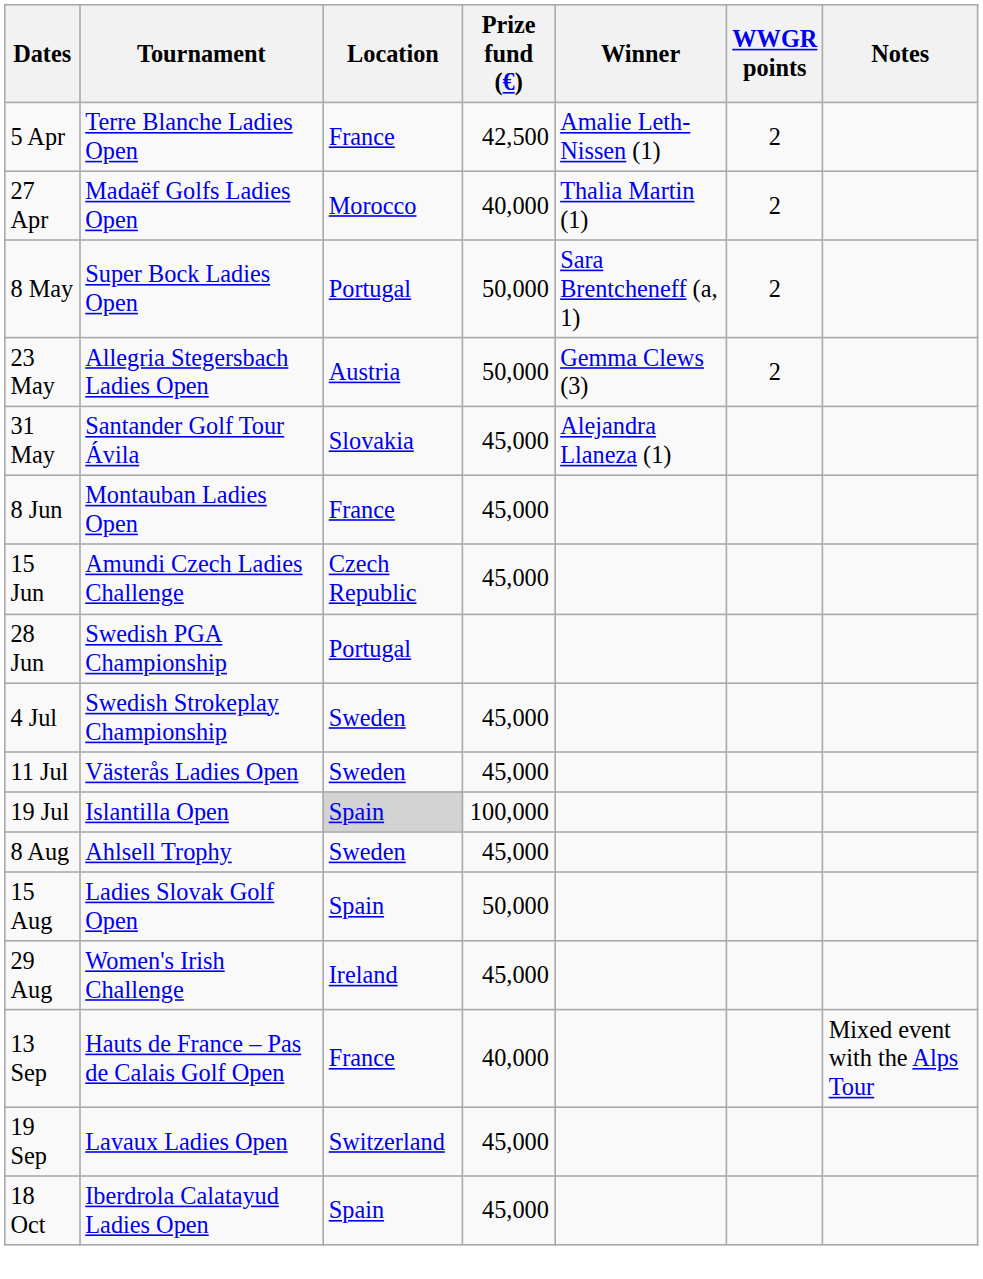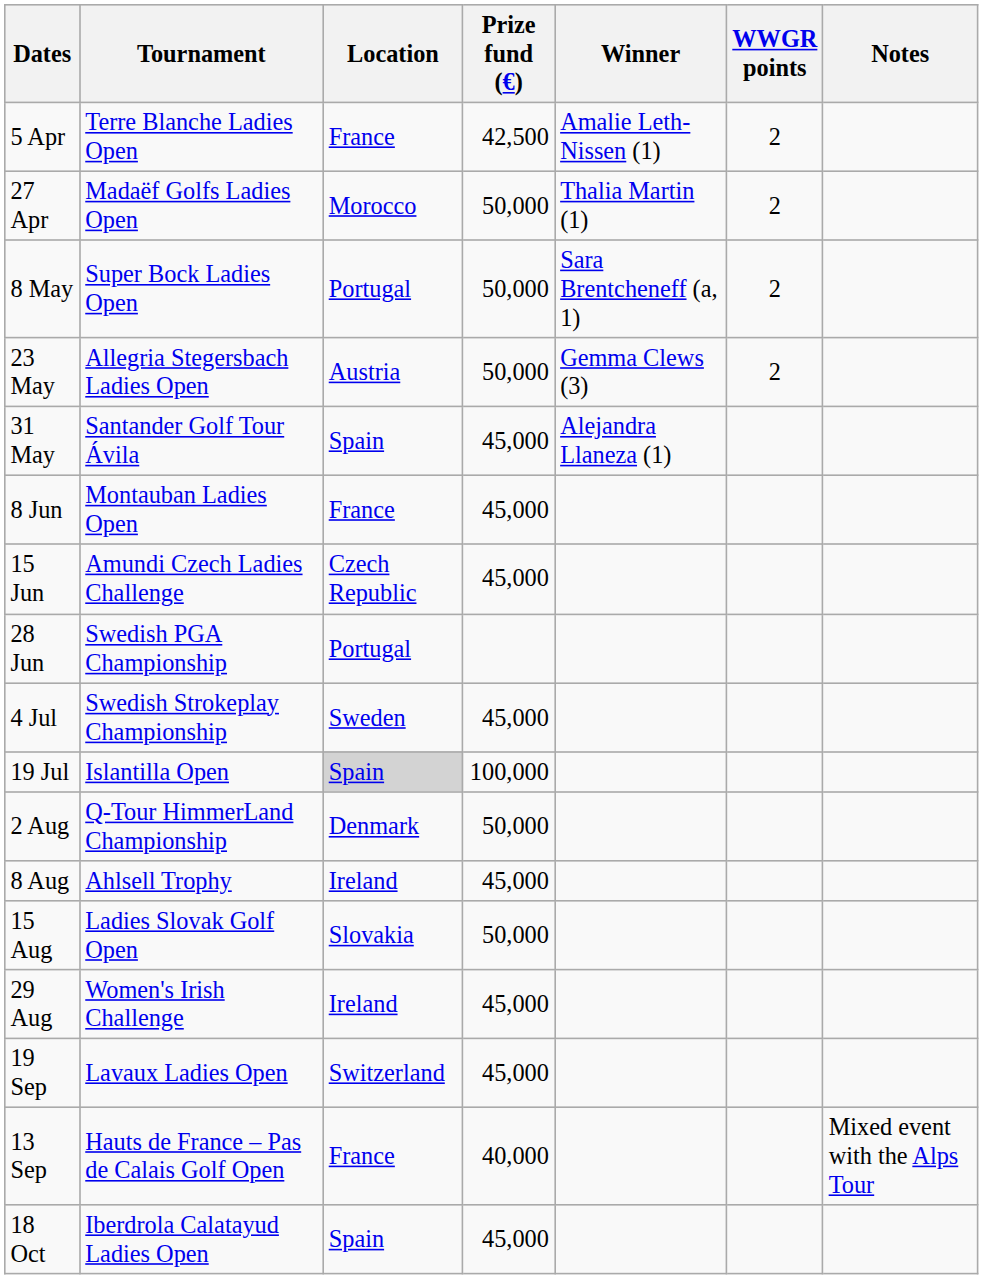 <table class="wikitable sortable" style="font-size:95%;">
 <tr>
 <th>Dates</th>
 <th>Tournament</th>
 <th>Location</th>
 <th>Prize<br>fund (<a href='#'>€</a>)</th>
 <th>Winner</th>
 <th><a href='#'>WWGR</a><br>points</th>
 <th>Notes</th>
 </tr>
 <tr>
 <td>5 Apr</td>
 <td><a href='#'>Terre Blanche Ladies Open</a></td>
 <td><a href='#'>France</a></td>
 <td align=right>42,500</td>
 <td> <a href='#'>Amalie Leth-Nissen</a> (1)</td>
 <td align=center>2</td>
 <td></td>
 </tr>
 <tr>
 <td>27 Apr</td>
 <td><a href='#'>Madaëf Golfs Ladies Open</a></td>
 <td><a href='#'>Morocco</a></td>
-<td align=right>40,000</td>
+<td align=right>50,000</td>
 <td> <a href='#'>Thalia Martin</a> (1)</td>
 <td align=center>2</td>
 <td></td>
 </tr>
 <tr>
 <td>8 May</td>
 <td><a href='#'>Super Bock Ladies Open</a></td>
 <td><a href='#'>Portugal</a></td>
 <td align=right>50,000</td>
 <td> <a href='#'>Sara Brentcheneff</a> (a, 1)</td>
 <td align=center>2</td>
 <td></td>
 </tr>
 <tr>
 <td>23 May</td>
 <td><a href='#'>Allegria Stegersbach Ladies Open</a></td>
 <td><a href='#'>Austria</a></td>
 <td align=right>50,000</td>
 <td> <a href='#'>Gemma Clews</a> (3)</td>
 <td align=center>2</td>
 <td></td>
 </tr>
 <tr>
 <td>31 May</td>
 <td><a href='#'>Santander Golf Tour Ávila</a></td>
-<td><a href='#'>Slovakia</a></td>
+<td><a href='#'>Spain</a></td>
 <td align=right>45,000</td>
 <td> <a href='#'>Alejandra Llaneza</a> (1)</td>
 <td align=center></td>
 <td></td>
 </tr>
 <tr>
 <td>8 Jun</td>
 <td><a href='#'>Montauban Ladies Open</a></td>
 <td><a href='#'>France</a></td>
 <td align=right>45,000</td>
 <td></td>
 <td align=center></td>
 <td></td>
 </tr>
 <tr>
 <td>15 Jun</td>
 <td><a href='#'>Amundi Czech Ladies Challenge</a></td>
 <td><a href='#'>Czech Republic</a></td>
 <td align=right>45,000</td>
 <td></td>
 <td align=center></td>
 <td></td>
 </tr>
 <tr>
 <td>28 Jun</td>
 <td><a href='#'>Swedish PGA Championship</a></td>
 <td><a href='#'>Portugal</a></td>
 <td align=right></td>
 <td></td>
 <td align=center></td>
 <td></td>
 </tr>
 <tr>
 <td>4 Jul</td>
 <td><a href='#'>Swedish Strokeplay Championship</a></td>
 <td><a href='#'>Sweden</a></td>
 <td align=right>45,000</td>
 <td></td>
 <td align=center></td>
 <td></td>
 </tr>
 <tr>
-<td>11 Jul</td>
-<td><a href='#'>Västerås Ladies Open</a></td>
-<td><a href='#'>Sweden</a></td>
-<td align=right>45,000</td>
-<td></td>
-<td align=center></td>
-<td></td>
-</tr>
-<tr>
 <td>19 Jul</td>
 <td><a href='#'>Islantilla Open</a></td>
 <td style="background: lightgrey;"><a href='#'>Spain</a></td>
 <td align=right>100,000</td>
 <td></td>
 <td align=center></td>
 <td></td>
 </tr>
 <tr>
+<td>2 Aug</td>
+<td><a href='#'>Q-Tour HimmerLand Championship</a></td>
+<td><a href='#'>Denmark</a></td>
+<td align=right>50,000</td>
+<td></td>
+<td align=center></td>
+<td></td>
+</tr>
+<tr>
 <td>8 Aug</td>
 <td><a href='#'>Ahlsell Trophy</a></td>
-<td><a href='#'>Sweden</a></td>
+<td><a href='#'>Ireland</a></td>
 <td align=right>45,000</td>
 <td></td>
 <td align=center></td>
 <td></td>
 </tr>
 <tr>
 <td>15 Aug</td>
 <td><a href='#'>Ladies Slovak Golf Open</a></td>
-<td><a href='#'>Spain</a></td>
+<td><a href='#'>Slovakia</a></td>
 <td align=right>50,000</td>
 <td></td>
 <td align=center></td>
 <td></td>
 </tr>
 <tr>
 <td>29 Aug</td>
 <td><a href='#'>Women's Irish Challenge</a></td>
 <td><a href='#'>Ireland</a></td>
 <td align=right>45,000</td>
 <td></td>
 <td align=center></td>
 <td></td>
 </tr>
 <tr>
+<td>19 Sep</td>
+<td><a href='#'>Lavaux Ladies Open</a></td>
+<td><a href='#'>Switzerland</a></td>
+<td align=right>45,000</td>
+<td></td>
+<td align=center></td>
+<td></td>
+</tr>
+<tr>
 <td>13 Sep</td>
 <td><a href='#'>Hauts de France – Pas de Calais Golf Open</a></td>
 <td><a href='#'>France </a></td>
 <td align=right>40,000</td>
 <td></td>
 <td align=center></td>
 <td>Mixed event with the <a href='#'>Alps Tour</a></td>
-</tr>
-<tr>
-<td>19 Sep</td>
-<td><a href='#'>Lavaux Ladies Open</a></td>
-<td><a href='#'>Switzerland</a></td>
-<td align=right>45,000</td>
-<td></td>
-<td align=center></td>
-<td></td>
 </tr>
 <tr>
 <td>18 Oct</td>
 <td><a href='#'>Iberdrola Calatayud Ladies Open</a></td>
 <td><a href='#'>Spain</a></td>
 <td align=right>45,000</td>
 <td></td>
 <td align=center></td>
 <td></td>
 </tr>
 </table>
